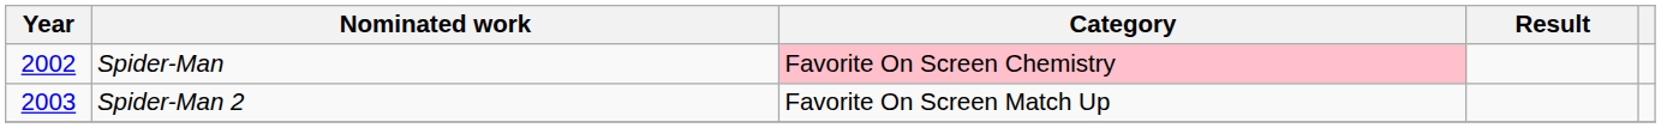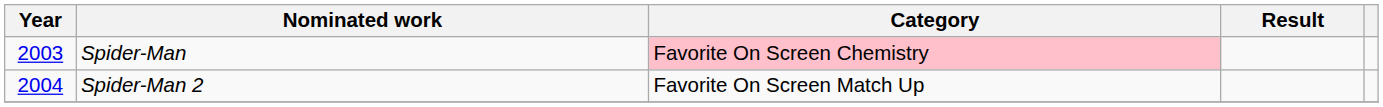 <table class="wikitable" style="width:85%;">
 <tr>
 <th width=5%>Year</th>
 <th style="width:40%;">Nominated work</th>
 <th style="width:40%;">Category</th>
 <th style="width:10%;">Result</th>
 <th width=1%></th>
 </tr>
 <tr>
-<td style="text-align:center;"><a href='#'>2002</a></td>
+<td style="text-align:center;"><a href='#'>2003</a></td>
 <td><em>Spider-Man</em></td>
 <td style="background: pink;">Favorite On Screen Chemistry</td>
 <td></td>
 <td></td>
 </tr>
 <tr>
-<td style="text-align:center;"><a href='#'>2003</a></td>
+<td style="text-align:center;"><a href='#'>2004</a></td>
 <td><em>Spider-Man 2</em></td>
 <td>Favorite On Screen Match Up</td>
 <td></td>
 <td style="text-align:center;"></td>
 </tr>
 <tr>
 </tr>
 </table>
